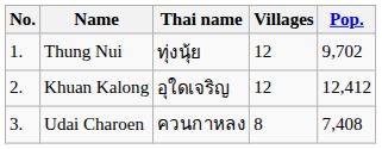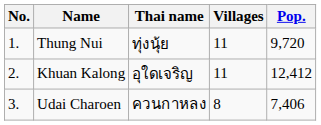 <table class="wikitable">
 <tr>
 <th>No.</th>
 <th>Name</th>
 <th>Thai name</th>
 <th>Villages</th>
 <th><a href='#'>Pop.</a></th>
 </tr>
 <tr>
 <td>1.</td>
 <td>Thung Nui</td>
 <td>ทุ่งนุ้ย</td>
-<td>12</td>
-<td>9,702</td>
+<td>11</td>
+<td>9,720</td>
 </tr>
 <tr>
 <td>2.</td>
 <td>Khuan Kalong</td>
 <td>อุใดเจริญ</td>
-<td>12</td>
+<td>11</td>
 <td>12,412</td>
 </tr>
 <tr>
 <td>3.</td>
 <td>Udai Charoen</td>
 <td>ควนกาหลง</td>
 <td>8</td>
-<td>7,408</td>
+<td>7,406</td>
 </tr>
 </table>
